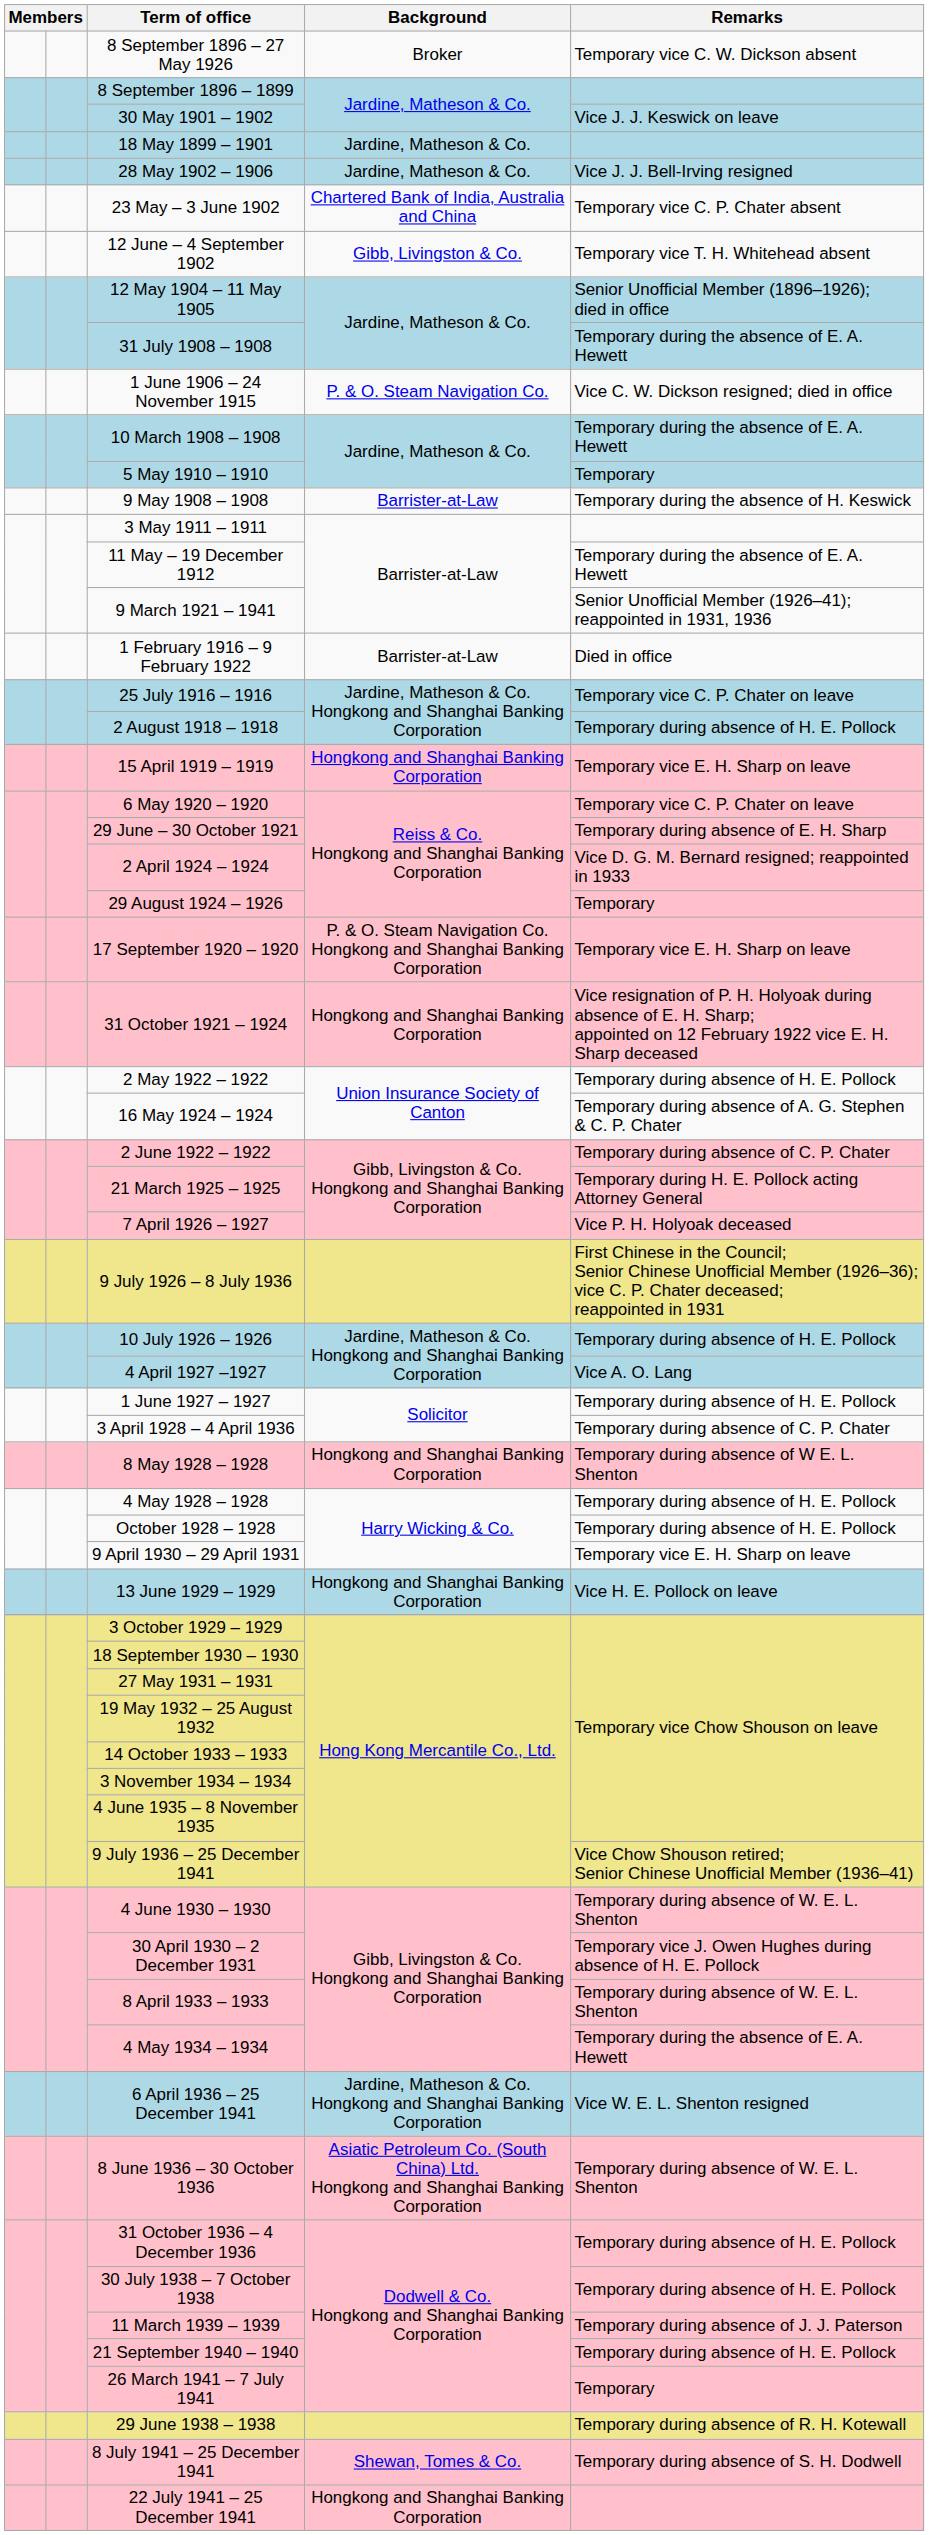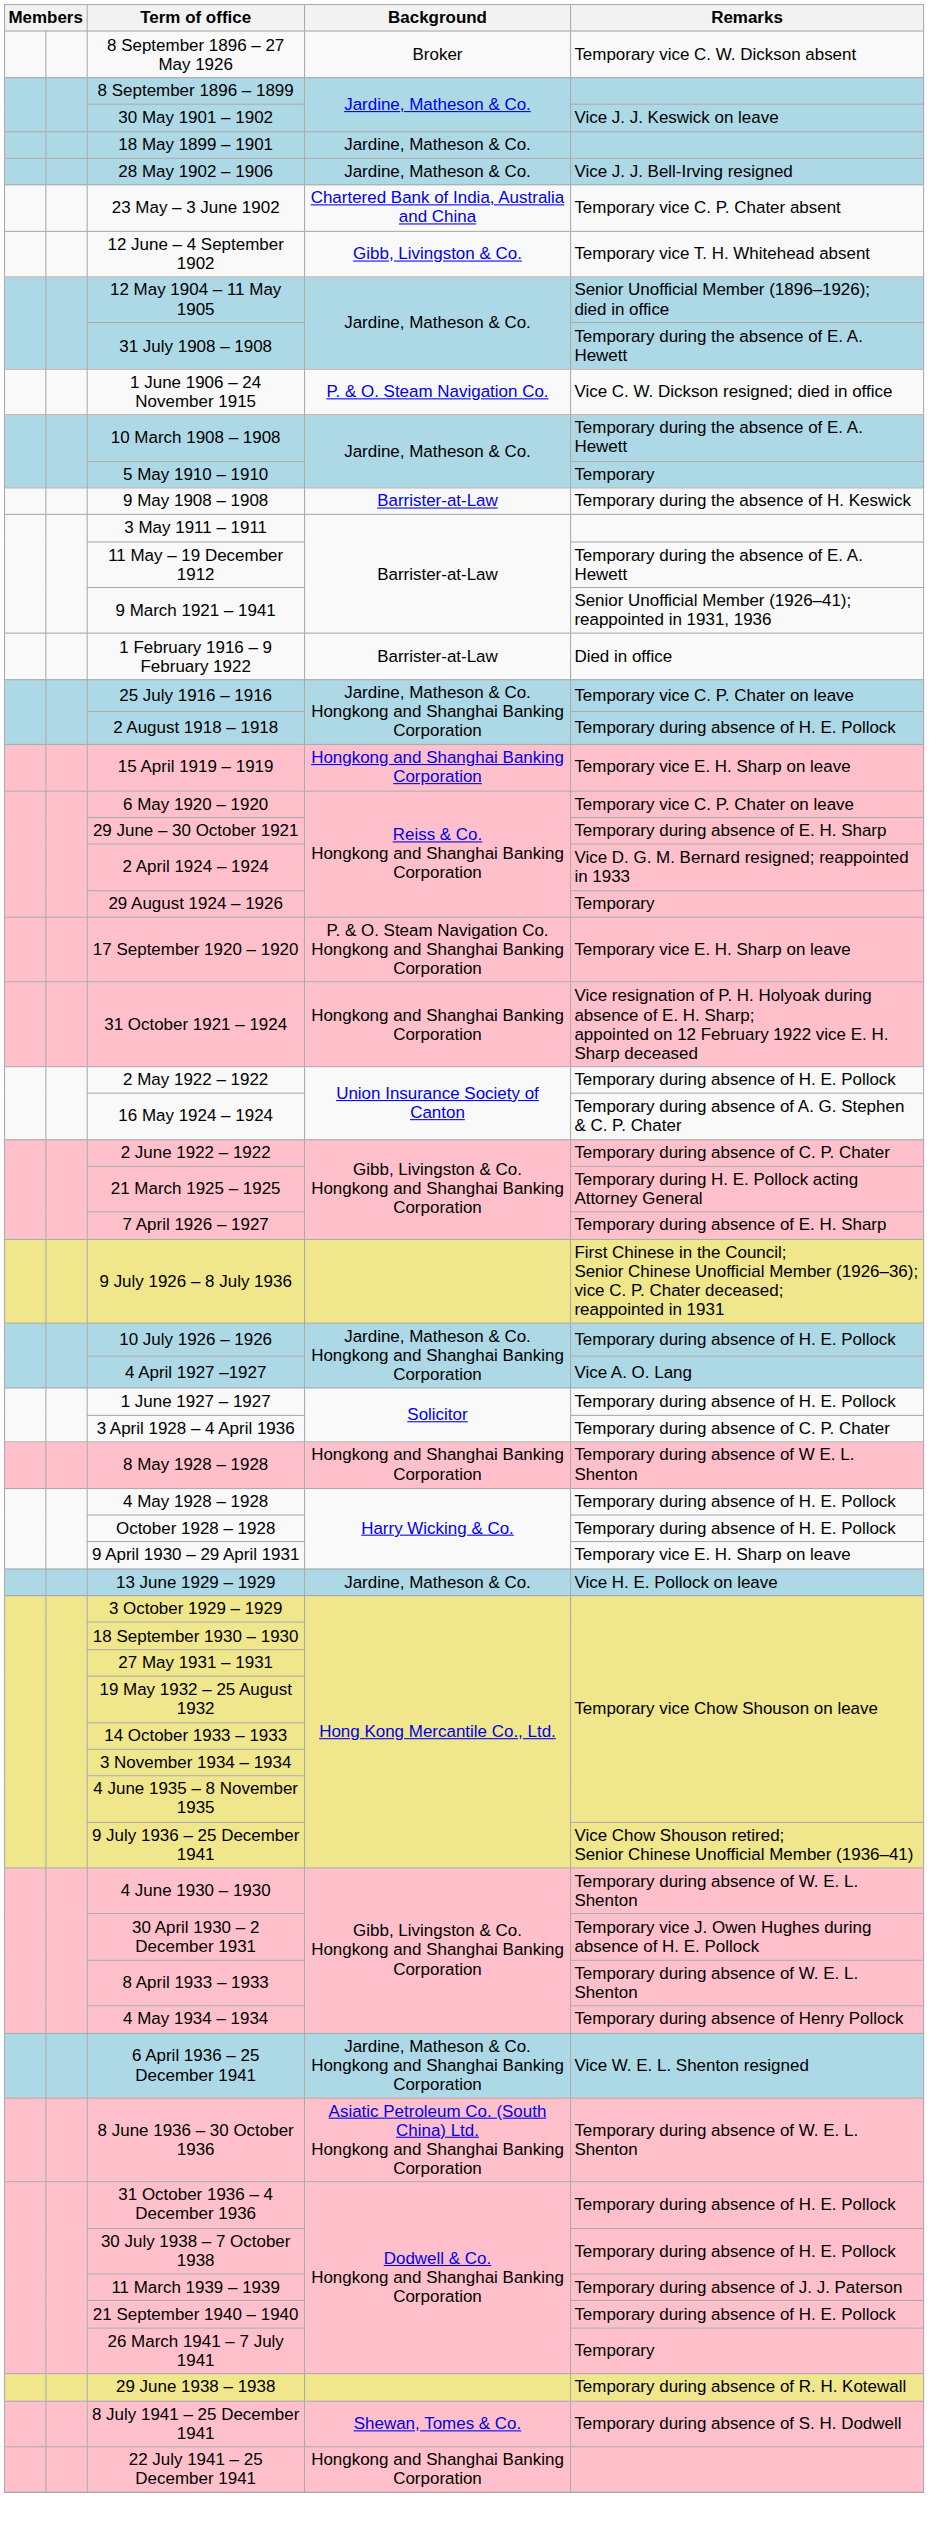 <table class="wikitable" style="text-align:center;">
 <tr>
 <th colspan=2>Members</th>
 <th>Term of office</th>
 <th>Background</th>
 <th>Remarks</th>
 </tr>
 <tr>
 <td></td>
 <td></td>
 <td>8 September 1896 – 27 May 1926</td>
 <td>Broker</td>
 <td align=left>Temporary vice C. W. Dickson absent</td>
 </tr>
 <tr bgcolor=LightBlue>
 <td rowspan=2></td>
 <td rowspan=2></td>
 <td>8 September 1896 – 1899</td>
 <td rowspan=2><a href='#'>Jardine, Matheson & Co.</a></td>
 <td align=left></td>
 </tr>
 <tr bgcolor=LightBlue>
 <td>30 May 1901 – 1902</td>
 <td align=left>Vice J. J. Keswick on leave</td>
 </tr>
 <tr bgcolor=LightBlue>
 <td></td>
 <td></td>
 <td>18 May 1899 – 1901</td>
 <td>Jardine, Matheson & Co.</td>
 <td></td>
 </tr>
 <tr bgcolor=LightBlue>
 <td></td>
 <td></td>
 <td>28 May 1902 – 1906</td>
 <td>Jardine, Matheson & Co.</td>
 <td align=left>Vice J. J. Bell-Irving resigned</td>
 </tr>
 <tr>
 <td></td>
 <td></td>
 <td>23 May – 3 June 1902</td>
 <td><a href='#'>Chartered Bank of India, Australia and China</a></td>
 <td align=left>Temporary vice C. P. Chater absent</td>
 </tr>
 <tr>
 <td></td>
 <td></td>
 <td>12 June – 4 September 1902</td>
 <td><a href='#'>Gibb, Livingston & Co.</a></td>
 <td align=left>Temporary vice T. H. Whitehead absent</td>
 </tr>
 <tr bgcolor=LightBlue>
 <td rowspan=2></td>
 <td rowspan=2></td>
 <td>12 May 1904 – 11 May 1905</td>
 <td rowspan=2>Jardine, Matheson & Co.</td>
 <td align=left>Senior Unofficial Member (1896–1926);<br>died in office</td>
 </tr>
 <tr bgcolor=LightBlue>
 <td>31 July 1908 – 1908</td>
 <td align=left>Temporary during the absence of E. A. Hewett</td>
 </tr>
 <tr>
 <td></td>
 <td></td>
 <td>1 June 1906 – 24 November 1915</td>
 <td><a href='#'>P. & O. Steam Navigation Co.</a></td>
 <td align=left>Vice C. W. Dickson resigned; died in office</td>
 </tr>
 <tr bgcolor=LightBlue>
 <td rowspan=2></td>
 <td rowspan=2></td>
 <td>10 March 1908 – 1908</td>
 <td rowspan=2>Jardine, Matheson & Co.</td>
 <td align=left>Temporary during the absence of E. A. Hewett</td>
 </tr>
 <tr bgcolor=LightBlue>
 <td>5 May 1910 – 1910</td>
 <td align=left>Temporary</td>
 </tr>
 <tr>
 <td></td>
 <td></td>
 <td>9 May 1908 – 1908</td>
 <td><a href='#'>Barrister-at-Law</a></td>
 <td align=left>Temporary during the absence of H. Keswick</td>
 </tr>
 <tr>
 <td rowspan=3></td>
 <td rowspan=3></td>
 <td>3 May 1911 – 1911</td>
 <td rowspan=3>Barrister-at-Law</td>
 <td align=left></td>
 </tr>
 <tr>
 <td>11 May – 19 December 1912</td>
 <td align=left>Temporary during the absence of E. A. Hewett</td>
 </tr>
 <tr>
 <td>9 March 1921 – 1941</td>
 <td align=left>Senior Unofficial Member (1926–41); <br>reappointed in 1931, 1936</td>
 </tr>
 <tr>
 <td></td>
 <td></td>
 <td>1 February 1916 – 9 February 1922</td>
 <td>Barrister-at-Law</td>
 <td align=left>Died in office</td>
 </tr>
 <tr bgcolor=LightBlue>
 <td rowspan=2></td>
 <td rowspan=2></td>
 <td>25 July 1916 – 1916</td>
 <td rowspan=2>Jardine, Matheson & Co.<br>Hongkong and Shanghai Banking Corporation</td>
 <td align=left>Temporary vice C. P. Chater on leave</td>
 </tr>
 <tr bgcolor=LightBlue>
 <td>2 August 1918 – 1918</td>
 <td align=left>Temporary during absence of H. E. Pollock</td>
 </tr>
 <tr bgcolor=Pink>
 <td></td>
 <td></td>
 <td>15 April 1919 – 1919</td>
 <td><a href='#'>Hongkong and Shanghai Banking Corporation</a></td>
 <td align=left>Temporary vice E. H. Sharp on leave</td>
 </tr>
 <tr bgcolor=Pink>
 <td rowspan=4></td>
 <td rowspan=4></td>
 <td>6 May 1920 – 1920</td>
 <td rowspan=4><a href='#'>Reiss & Co.</a><br>Hongkong and Shanghai Banking Corporation</td>
 <td align=left>Temporary vice C. P. Chater on leave</td>
 </tr>
 <tr bgcolor=Pink>
 <td>29 June – 30 October 1921</td>
 <td align=left>Temporary during absence of E. H. Sharp</td>
 </tr>
 <tr bgcolor=Pink>
 <td>2 April 1924 – 1924</td>
 <td align=left>Vice D. G. M. Bernard resigned; reappointed in 1933</td>
 </tr>
 <tr bgcolor=Pink>
 <td>29 August 1924 – 1926</td>
 <td align=left>Temporary</td>
 </tr>
 <tr bgcolor=Pink>
 <td></td>
 <td></td>
 <td>17 September 1920 – 1920</td>
 <td>P. & O. Steam Navigation Co.<br>Hongkong and Shanghai Banking Corporation</td>
 <td align=left>Temporary vice E. H. Sharp on leave</td>
 </tr>
 <tr bgcolor=Pink>
 <td></td>
 <td></td>
 <td>31 October 1921 – 1924</td>
 <td>Hongkong and Shanghai Banking Corporation</td>
 <td align=left>Vice resignation of P. H. Holyoak during absence of E. H. Sharp; <br>appointed on 12 February 1922 vice E. H. Sharp deceased</td>
 </tr>
 <tr>
 <td rowspan=2></td>
 <td rowspan=2></td>
 <td>2 May 1922 – 1922</td>
 <td rowspan=2><a href='#'>Union Insurance Society of Canton</a></td>
 <td align=left>Temporary during absence of H. E. Pollock</td>
 </tr>
 <tr>
 <td>16 May 1924 – 1924</td>
 <td align=left>Temporary during absence of A. G. Stephen & C. P. Chater</td>
 </tr>
 <tr bgcolor=Pink>
 <td rowspan=3></td>
 <td rowspan=3></td>
 <td>2 June 1922 – 1922</td>
 <td rowspan=3>Gibb, Livingston & Co.<br>Hongkong and Shanghai Banking Corporation</td>
 <td align=left>Temporary during absence of C. P. Chater</td>
 </tr>
 <tr bgcolor=Pink>
 <td>21 March 1925 – 1925</td>
 <td align=left>Temporary during H. E. Pollock acting Attorney General</td>
 </tr>
 <tr bgcolor=Pink>
 <td>7 April 1926 – 1927</td>
-<td align=left>Vice P. H. Holyoak deceased</td>
+<td align=left>Temporary during absence of E. H. Sharp</td>
 </tr>
 <tr bgcolor=Khaki>
 <td></td>
 <td></td>
 <td>9 July 1926 – 8 July 1936</td>
 <td></td>
 <td align=left>First Chinese in the Council;<br>Senior Chinese Unofficial Member (1926–36); <br> vice C. P. Chater deceased; <br>reappointed in 1931</td>
 </tr>
 <tr bgcolor=LightBlue>
 <td rowspan=2></td>
 <td rowspan=2></td>
 <td>10 July 1926 – 1926</td>
 <td rowspan=2>Jardine, Matheson & Co.<br>Hongkong and Shanghai Banking Corporation</td>
 <td align=left>Temporary during absence of H. E. Pollock</td>
 </tr>
 <tr bgcolor=LightBlue>
 <td>4 April 1927 –1927</td>
 <td align=left>Vice A. O. Lang</td>
 </tr>
 <tr>
 <td rowspan=2></td>
 <td rowspan=2></td>
 <td>1 June 1927 – 1927</td>
 <td rowspan=2><a href='#'>Solicitor</a></td>
 <td align=left>Temporary during absence of H. E. Pollock</td>
 </tr>
 <tr>
 <td>3 April 1928 – 4 April 1936</td>
 <td align=left>Temporary during absence of C. P. Chater</td>
 </tr>
 <tr bgcolor=Pink>
 <td></td>
 <td></td>
 <td>8 May 1928 – 1928</td>
 <td>Hongkong and Shanghai Banking Corporation</td>
 <td align=left>Temporary during absence of W E. L. Shenton</td>
 </tr>
 <tr>
 <td rowspan=3></td>
 <td rowspan=3></td>
 <td>4 May 1928 – 1928</td>
 <td rowspan=3><a href='#'>Harry Wicking & Co.</a></td>
 <td align=left>Temporary during absence of H. E. Pollock</td>
 </tr>
 <tr>
 <td>October 1928 – 1928</td>
 <td align=left>Temporary during absence of H. E. Pollock</td>
 </tr>
 <tr>
 <td>9 April 1930 – 29 April 1931</td>
 <td align=left>Temporary vice E. H. Sharp on leave</td>
 </tr>
 <tr bgcolor=LightBlue>
 <td></td>
 <td></td>
 <td>13 June 1929 – 1929</td>
-<td>Hongkong and Shanghai Banking Corporation</td>
+<td>Jardine, Matheson & Co.</td>
 <td align=left>Vice H. E. Pollock on leave</td>
 </tr>
 <tr>
 </tr>
 <tr bgcolor=Khaki>
 <td rowspan=8></td>
 <td rowspan=8></td>
 <td>3 October 1929 – 1929</td>
 <td rowspan=8><a href='#'>Hong Kong Mercantile Co., Ltd.</a></td>
 <td align=left rowspan=7>Temporary vice Chow Shouson on leave</td>
 </tr>
 <tr bgcolor=Khaki>
 <td>18 September 1930 – 1930</td>
 </tr>
 <tr bgcolor=Khaki>
 <td>27 May 1931 – 1931</td>
 </tr>
 <tr bgcolor=Khaki>
 <td>19 May 1932 – 25 August 1932</td>
 </tr>
 <tr bgcolor=Khaki>
 <td>14 October 1933 – 1933</td>
 </tr>
 <tr bgcolor=Khaki>
 <td>3 November 1934 – 1934</td>
 </tr>
 <tr bgcolor=Khaki>
 <td>4 June 1935 – 8 November 1935</td>
 </tr>
 <tr bgcolor=Khaki>
 <td>9 July 1936 – 25 December 1941</td>
 <td align=left>Vice Chow Shouson retired; <br>Senior Chinese Unofficial Member (1936–41)</td>
 </tr>
 <tr bgcolor=Pink>
 <td rowspan=4></td>
 <td rowspan=4></td>
 <td>4 June 1930 – 1930</td>
 <td rowspan=4>Gibb, Livingston & Co.<br>Hongkong and Shanghai Banking Corporation</td>
 <td align=left>Temporary during absence of W. E. L. Shenton</td>
 </tr>
 <tr bgcolor=Pink>
 <td>30 April 1930 – 2 December 1931</td>
 <td align=left>Temporary vice J. Owen Hughes during absence of H. E. Pollock</td>
 </tr>
 <tr bgcolor=Pink>
 <td>8 April 1933 – 1933</td>
 <td align=left>Temporary during absence of W. E. L. Shenton</td>
 </tr>
 <tr bgcolor=Pink>
 <td>4 May 1934 – 1934</td>
-<td align=left>Temporary during the absence of E. A. Hewett</td>
+<td align=left>Temporary during absence of Henry Pollock</td>
 </tr>
 <tr bgcolor=LightBlue>
 <td></td>
 <td></td>
 <td>6 April 1936 – 25 December 1941</td>
 <td>Jardine, Matheson & Co.<br>Hongkong and Shanghai Banking Corporation</td>
 <td align=left>Vice W. E. L. Shenton resigned</td>
 </tr>
 <tr bgcolor=Pink>
 <td></td>
 <td></td>
 <td>8 June 1936 – 30 October 1936</td>
 <td><a href='#'>Asiatic Petroleum Co. (South China) Ltd.</a><br>Hongkong and Shanghai Banking Corporation</td>
 <td align=left>Temporary during absence of W. E. L. Shenton</td>
 </tr>
 <tr bgcolor=Pink>
 <td rowspan=5></td>
 <td rowspan=5></td>
 <td>31 October 1936 – 4 December 1936</td>
 <td rowspan=5><a href='#'>Dodwell & Co.</a><br>Hongkong and Shanghai Banking Corporation</td>
 <td align=left>Temporary during absence of H. E. Pollock</td>
 </tr>
 <tr bgcolor=Pink>
 <td>30 July 1938 – 7 October 1938</td>
 <td align=left>Temporary during absence of H. E. Pollock</td>
 </tr>
 <tr bgcolor=Pink>
 <td>11 March 1939 – 1939</td>
 <td align=left>Temporary during absence of J. J. Paterson</td>
 </tr>
 <tr bgcolor=Pink>
 <td>21 September 1940 – 1940</td>
 <td align=left>Temporary during absence of H. E. Pollock</td>
 </tr>
 <tr bgcolor=Pink>
 <td>26 March 1941 – 7 July 1941</td>
 <td align=left>Temporary</td>
 </tr>
 <tr bgcolor=Khaki>
 <td></td>
 <td></td>
 <td>29 June 1938 – 1938</td>
 <td></td>
 <td align=left>Temporary during absence of R. H. Kotewall</td>
 </tr>
 <tr bgcolor=Pink>
 <td></td>
 <td></td>
 <td>8 July 1941 – 25 December 1941</td>
 <td><a href='#'>Shewan, Tomes & Co.</a></td>
 <td align=left>Temporary during absence of S. H. Dodwell</td>
 </tr>
 <tr bgcolor=Pink>
 <td></td>
 <td></td>
 <td>22 July 1941 – 25 December 1941</td>
 <td>Hongkong and Shanghai Banking Corporation</td>
 <td align=left></td>
 </tr>
 <tr>
 </tr>
 </table>
